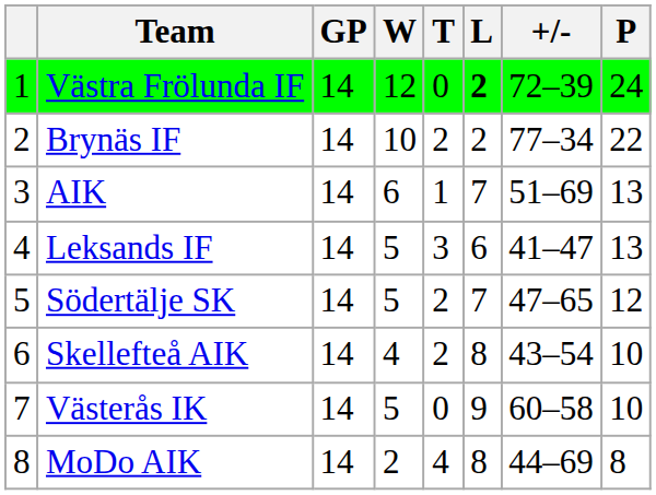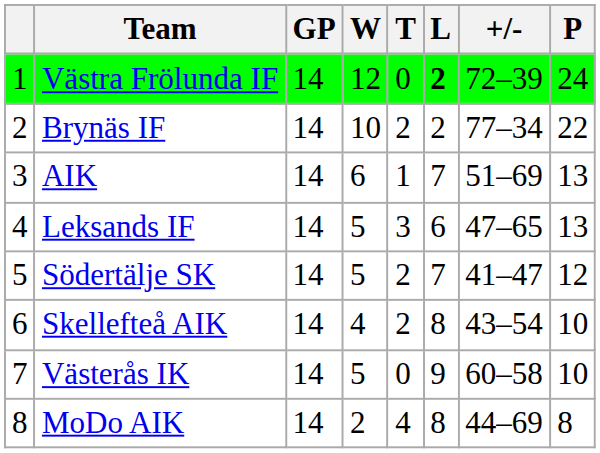 <table class="wikitable">
 <tr>
 <th></th>
 <th>Team</th>
 <th>GP</th>
 <th>W</th>
 <th>T</th>
 <th>L</th>
 <th>+/-</th>
 <th>P</th>
 </tr>
 <tr style="background:#00FF00">
 <td>1</td>
 <td><a href='#'>Västra Frölunda IF</a></td>
 <td>14</td>
 <td>12</td>
 <td>0</td>
 <td><strong>2</strong></td>
 <td>72–39</td>
 <td>24</td>
 </tr>
 <tr style="background:#FFFFFF">
 <td>2</td>
 <td><a href='#'>Brynäs IF</a></td>
 <td>14</td>
 <td>10</td>
 <td>2</td>
 <td>2</td>
 <td>77–34</td>
 <td>22</td>
 </tr>
 <tr style="background:#FFFFFF">
 <td>3</td>
 <td><a href='#'>AIK</a></td>
 <td>14</td>
 <td>6</td>
 <td>1</td>
 <td>7</td>
 <td>51–69</td>
 <td>13</td>
 </tr>
 <tr style="background:#FFFFFF">
 <td>4</td>
 <td><a href='#'>Leksands IF</a></td>
 <td>14</td>
 <td>5</td>
 <td>3</td>
 <td>6</td>
-<td>41–47</td>
+<td>47–65</td>
 <td>13</td>
 </tr>
 <tr style="background:#FFFFFF">
 <td>5</td>
 <td><a href='#'>Södertälje SK</a></td>
 <td>14</td>
 <td>5</td>
 <td>2</td>
 <td>7</td>
-<td>47–65</td>
+<td>41–47</td>
 <td>12</td>
 </tr>
 <tr style="background:#FFFFFF">
 <td>6</td>
 <td><a href='#'>Skellefteå AIK</a></td>
 <td>14</td>
 <td>4</td>
 <td>2</td>
 <td>8</td>
 <td>43–54</td>
 <td>10</td>
 </tr>
 <tr style="background:#FFFFFF">
 <td>7</td>
 <td><a href='#'>Västerås IK</a></td>
 <td>14</td>
 <td>5</td>
 <td>0</td>
 <td>9</td>
 <td>60–58</td>
 <td>10</td>
 </tr>
 <tr style="background:#FFFFFF">
 <td>8</td>
 <td><a href='#'>MoDo AIK</a></td>
 <td>14</td>
 <td>2</td>
 <td>4</td>
 <td>8</td>
 <td>44–69</td>
 <td>8</td>
 </tr>
 </table>
